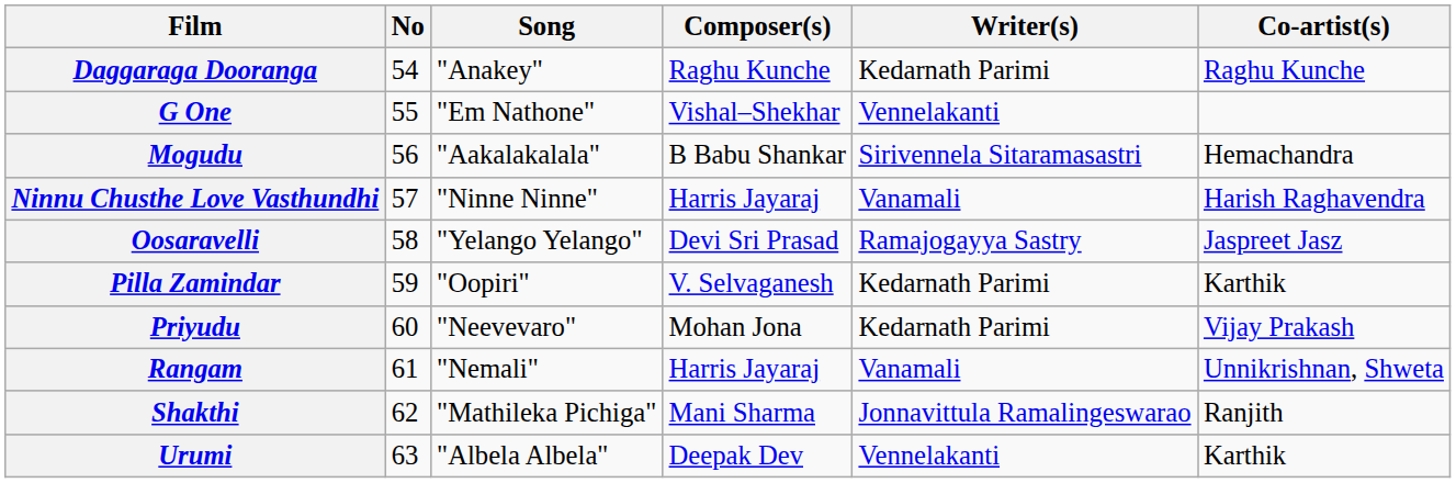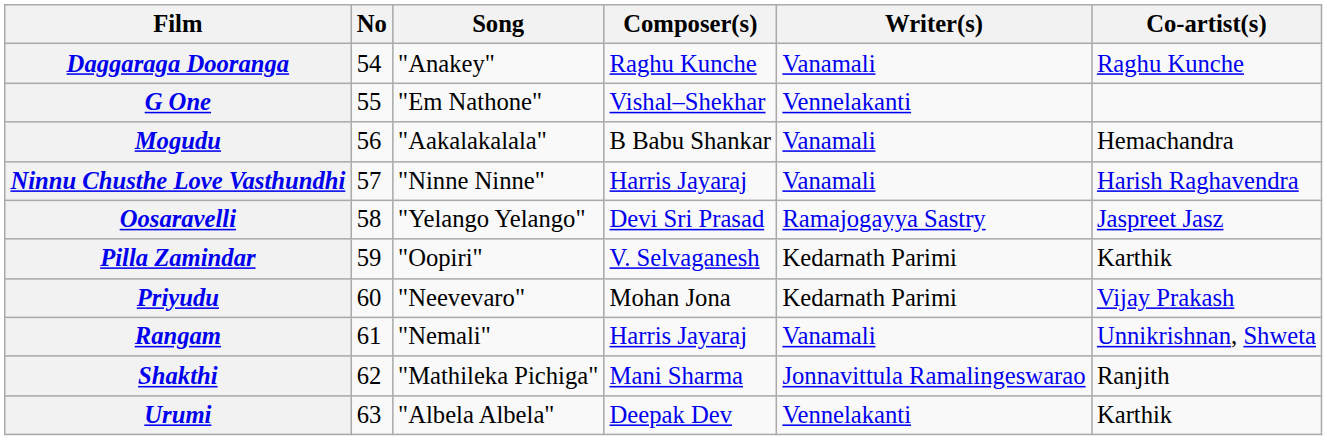 <table class="wikitable sortable plainrowheaders">
 <tr>
 <th>Film</th>
 <th>No</th>
 <th>Song</th>
 <th>Composer(s)</th>
 <th>Writer(s)</th>
 <th>Co-artist(s)</th>
 </tr>
 <tr>
 <th><em><a href='#'>Daggaraga Dooranga</a></em></th>
 <td>54</td>
 <td>"Anakey"</td>
 <td><a href='#'>Raghu Kunche</a></td>
-<td>Kedarnath Parimi</td>
+<td><a href='#'>Vanamali</a></td>
 <td><a href='#'>Raghu Kunche</a></td>
 </tr>
 <tr>
 <th><a href='#'><em>G One</em></a></th>
 <td>55</td>
 <td>"Em Nathone"</td>
 <td><a href='#'>Vishal–Shekhar</a></td>
 <td><a href='#'>Vennelakanti</a></td>
 <td></td>
 </tr>
 <tr>
 <th><em><a href='#'>Mogudu</a></em></th>
 <td>56</td>
 <td>"Aakalakalala"</td>
 <td>B Babu Shankar</td>
-<td><a href='#'>Sirivennela Sitaramasastri</a></td>
+<td><a href='#'>Vanamali</a></td>
 <td>Hemachandra</td>
 </tr>
 <tr>
 <th><a href='#'><em>Ninnu Chusthe Love Vasthundhi</em></a></th>
 <td>57</td>
 <td>"Ninne Ninne"</td>
 <td><a href='#'>Harris Jayaraj</a></td>
 <td><a href='#'>Vanamali</a></td>
 <td><a href='#'>Harish Raghavendra</a></td>
 </tr>
 <tr>
 <th><em><a href='#'>Oosaravelli</a></em></th>
 <td>58</td>
 <td>"Yelango Yelango"</td>
 <td><a href='#'>Devi Sri Prasad</a></td>
 <td><a href='#'>Ramajogayya Sastry</a></td>
 <td><a href='#'>Jaspreet Jasz</a></td>
 </tr>
 <tr>
 <th><em><a href='#'>Pilla Zamindar</a></em></th>
 <td>59</td>
 <td>"Oopiri"</td>
 <td><a href='#'>V. Selvaganesh</a></td>
 <td>Kedarnath Parimi</td>
 <td>Karthik</td>
 </tr>
 <tr>
 <th><em><a href='#'>Priyudu</a></em></th>
 <td>60</td>
 <td>"Neevevaro"</td>
 <td>Mohan Jona</td>
 <td>Kedarnath Parimi</td>
 <td><a href='#'>Vijay Prakash</a></td>
 </tr>
 <tr>
 <th><em><a href='#'>Rangam</a></em></th>
 <td>61</td>
 <td>"Nemali"</td>
 <td><a href='#'>Harris Jayaraj</a></td>
 <td><a href='#'>Vanamali</a></td>
 <td><a href='#'>Unnikrishnan</a>, <a href='#'>Shweta</a></td>
 </tr>
 <tr>
 <th><em><a href='#'>Shakthi</a></em></th>
 <td>62</td>
 <td>"Mathileka Pichiga"</td>
 <td><a href='#'>Mani Sharma</a></td>
 <td><a href='#'>Jonnavittula Ramalingeswarao</a></td>
 <td>Ranjith</td>
 </tr>
 <tr>
 <th><em><a href='#'>Urumi</a></em></th>
 <td>63</td>
 <td>"Albela Albela"</td>
 <td><a href='#'>Deepak Dev</a></td>
 <td><a href='#'>Vennelakanti</a></td>
 <td>Karthik</td>
 </tr>
 </table>
